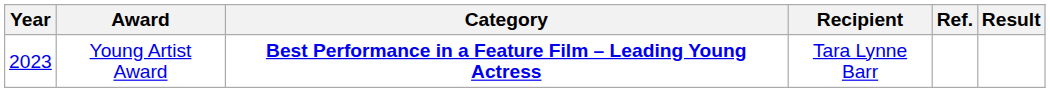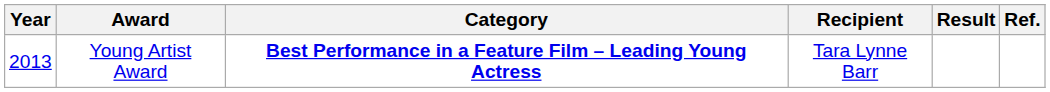 <table class="wikitable" rowspan="5;" style="text-align:center; background:#fff;">
 <tr>
 <th>Year</th>
 <th>Award</th>
 <th>Category</th>
 <th>Recipient</th>
+<th>Result</th>
 <th>Ref.</th>
-<th>Result</th>
 </tr>
 <tr>
-<td><a href='#'>2023</a></td>
+<td><a href='#'>2013</a></td>
 <td><a href='#'>Young Artist Award</a></td>
 <td><strong><a href='#'>Best Performance in a Feature Film – Leading Young Actress</a></strong></td>
 <td><a href='#'>Tara Lynne Barr</a></td>
 <td></td>
 <td></td>
 </tr>
 </table>
